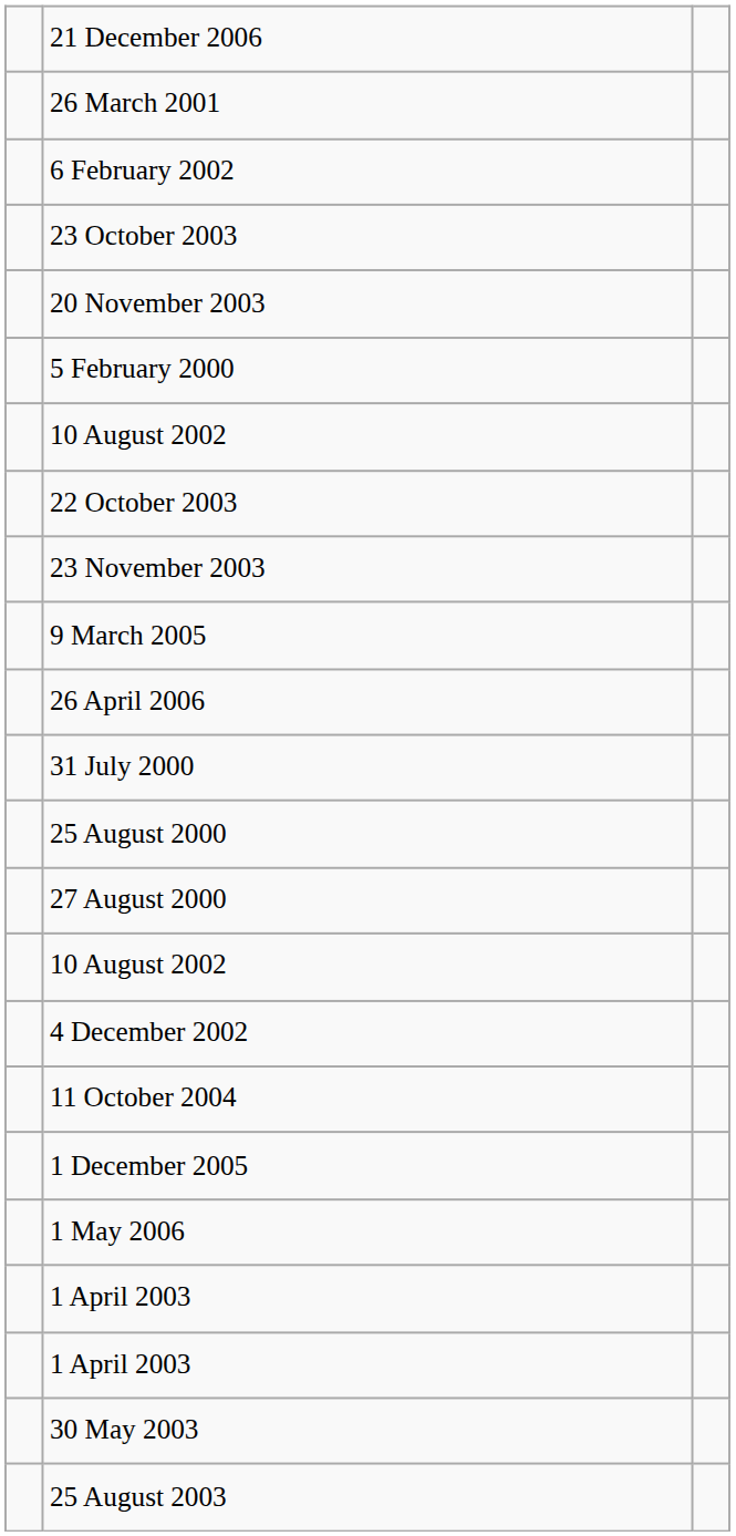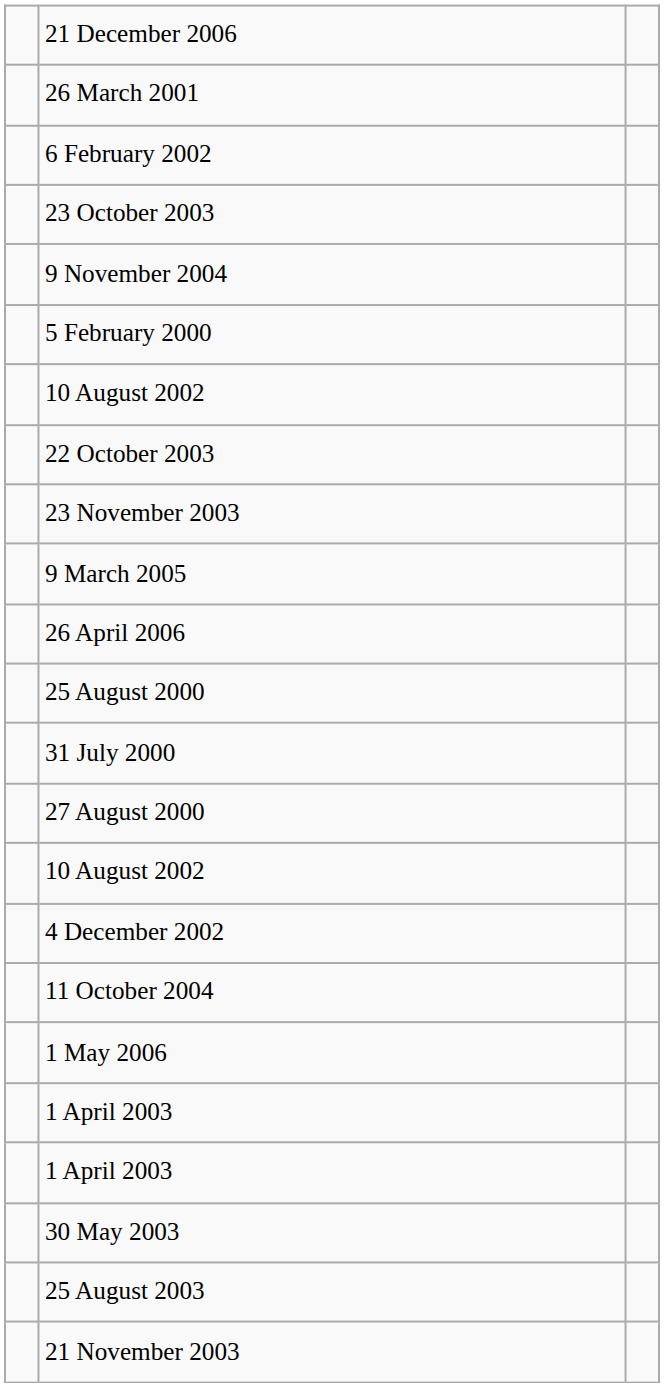 <table class="wikitable" style="font-size: 80%; float: left; width: 26em; margin-right: 1em; height: 700px">
 <tr>
 <td></td>
 <td>21 December 2006</td>
 <td></td>
 </tr>
 <tr>
 <td></td>
 <td>26 March 2001</td>
 <td></td>
 </tr>
 <tr>
 <td></td>
 <td>6 February 2002</td>
 <td></td>
 </tr>
 <tr>
 <td></td>
 <td>23 October 2003</td>
 <td></td>
 </tr>
 <tr>
 <td></td>
-<td>20 November 2003</td>
+<td>9 November 2004</td>
 <td></td>
 </tr>
 <tr>
 <td></td>
 <td>5 February 2000</td>
 <td></td>
 </tr>
 <tr>
 <td></td>
 <td>10 August 2002</td>
 <td></td>
 </tr>
 <tr>
 <td></td>
 <td>22 October 2003</td>
 <td></td>
 </tr>
 <tr>
 <td></td>
 <td>23 November 2003</td>
 <td></td>
 </tr>
 <tr>
 <td></td>
 <td>9 March 2005</td>
 <td></td>
 </tr>
 <tr>
 <td></td>
 <td>26 April 2006</td>
 <td></td>
 </tr>
 <tr>
 <td></td>
-<td>31 July 2000</td>
+<td>25 August 2000</td>
 <td></td>
 </tr>
 <tr>
 <td></td>
-<td>25 August 2000</td>
+<td>31 July 2000</td>
 <td></td>
 </tr>
 <tr>
 <td></td>
 <td>27 August 2000</td>
 <td></td>
 </tr>
 <tr>
 <td></td>
 <td>10 August 2002</td>
 <td></td>
 </tr>
 <tr>
 <td></td>
 <td>4 December 2002</td>
 <td></td>
 </tr>
 <tr>
 <td></td>
 <td>11 October 2004</td>
-<td></td>
-</tr>
-<tr>
-<td></td>
-<td>1 December 2005</td>
 <td></td>
 </tr>
 <tr>
 <td></td>
 <td>1 May 2006</td>
 <td></td>
 </tr>
 <tr>
 <td></td>
 <td>1 April 2003</td>
 <td></td>
 </tr>
 <tr>
 <td></td>
 <td>1 April 2003</td>
 <td></td>
 </tr>
 <tr>
 <td></td>
 <td>30 May 2003</td>
 <td></td>
 </tr>
 <tr>
 <td></td>
 <td>25 August 2003</td>
 <td></td>
 </tr>
+<tr>
+<td></td>
+<td>21 November 2003</td>
+<td></td>
+</tr>
 </table>
